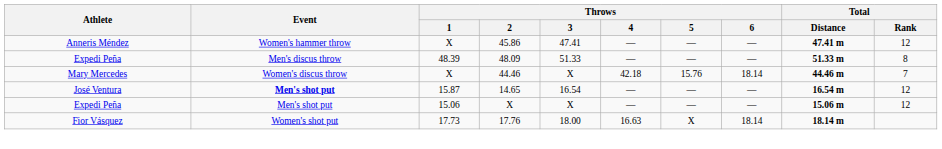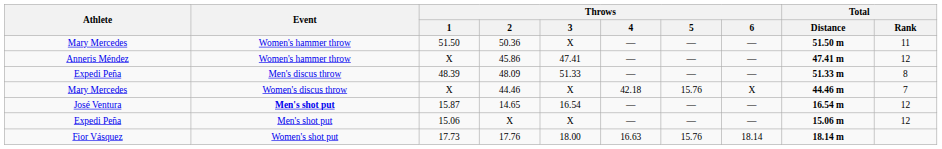 <table class="wikitable" style="font-size:95%; text-align:center;" width="95%">
 <tr>
 <th rowspan="2">Athlete</th>
 <th rowspan="2">Event</th>
 <th colspan="6">Throws</th>
 <th colspan="2">Total</th>
 </tr>
 <tr>
 <th>1</th>
 <th>2</th>
 <th>3</th>
 <th>4</th>
 <th>5</th>
 <th>6</th>
 <th>Distance</th>
 <th>Rank</th>
+</tr>
+<tr>
+<td width=20%><a href='#'>Mary Mercedes</a></td>
+<td><a href='#'>Women's hammer throw</a></td>
+<td>51.50</td>
+<td>50.36</td>
+<td>X</td>
+<td>—</td>
+<td>—</td>
+<td>—</td>
+<td><strong>51.50 m </strong></td>
+<td>11</td>
 </tr>
 <tr>
 <td width=20%><a href='#'>Anneris Méndez</a></td>
 <td><a href='#'>Women's hammer throw</a></td>
 <td>X</td>
 <td>45.86</td>
 <td>47.41</td>
 <td>—</td>
 <td>—</td>
 <td>—</td>
 <td><strong>47.41 m </strong></td>
 <td>12</td>
 </tr>
 <tr>
 <td width=20%><a href='#'>Expedi Peña</a></td>
 <td><a href='#'>Men's discus throw</a></td>
 <td>48.39</td>
 <td>48.09</td>
 <td>51.33</td>
 <td>—</td>
 <td>—</td>
 <td>—</td>
 <td><strong>51.33 m </strong></td>
 <td>8</td>
 </tr>
 <tr>
 <td width=20%><a href='#'>Mary Mercedes</a></td>
 <td><a href='#'>Women's discus throw</a></td>
 <td>X</td>
 <td>44.46</td>
 <td>X</td>
 <td>42.18</td>
 <td>15.76</td>
-<td>18.14</td>
+<td>X</td>
 <td><strong>44.46 m </strong></td>
 <td>7</td>
 </tr>
 <tr>
 <td width=20%><a href='#'>José Ventura</a></td>
 <td><strong><a href='#'>Men's shot put</a></strong></td>
 <td>15.87</td>
 <td>14.65</td>
 <td>16.54</td>
 <td>—</td>
 <td>—</td>
 <td>—</td>
 <td><strong>16.54 m </strong></td>
 <td>12</td>
 </tr>
 <tr>
 <td width=20%><a href='#'>Expedi Peña</a></td>
 <td><a href='#'>Men's shot put</a></td>
 <td>15.06</td>
 <td>X</td>
 <td>X</td>
 <td>—</td>
 <td>—</td>
 <td>—</td>
 <td><strong>15.06 m </strong></td>
 <td>12</td>
 </tr>
 <tr>
 <td width=20%><a href='#'>Fior Vásquez</a></td>
 <td><a href='#'>Women's shot put</a></td>
 <td>17.73</td>
 <td>17.76</td>
 <td>18.00</td>
 <td>16.63</td>
-<td>X</td>
+<td>15.76</td>
 <td>18.14</td>
 <td><strong>18.14 m </strong></td>
 <td></td>
 </tr>
 </table>
